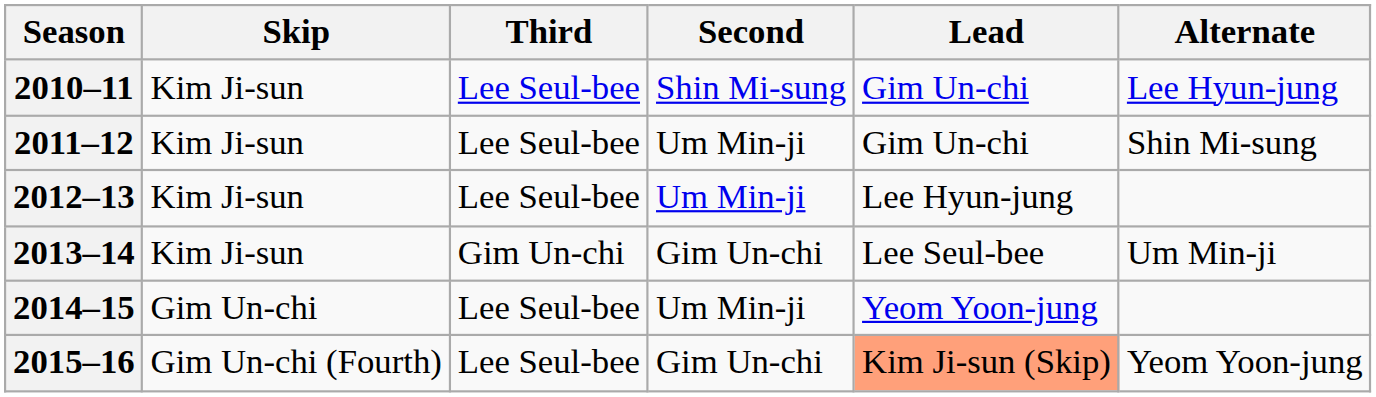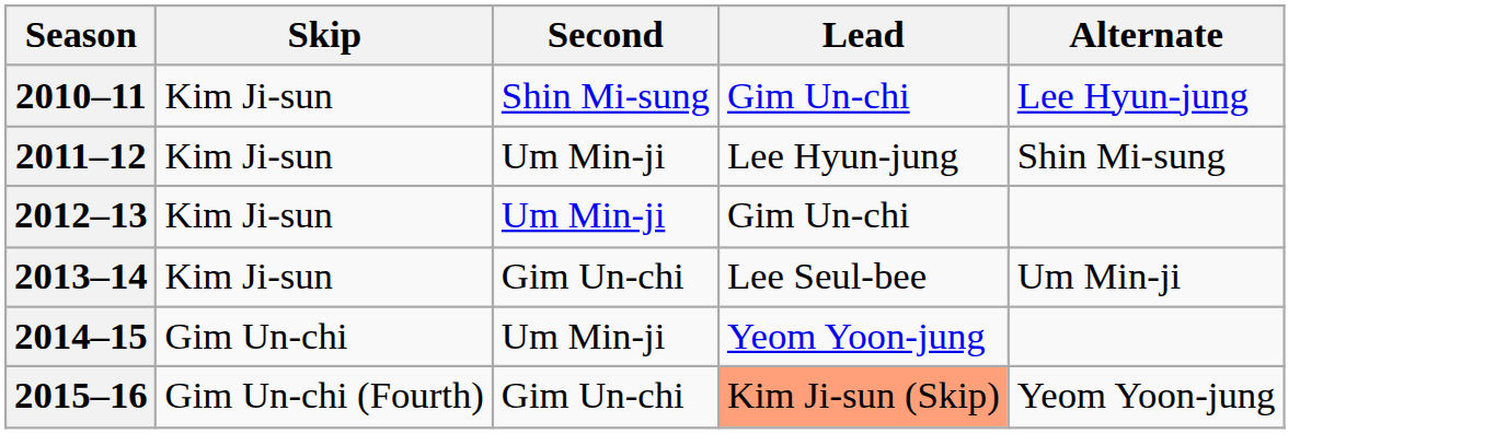 <table class="wikitable">
 <tr>
 <th scope="col">Season</th>
 <th scope="col">Skip</th>
-<th scope="col">Third</th>
 <th scope="col">Second</th>
 <th scope="col">Lead</th>
 <th scope="col">Alternate</th>
 </tr>
 <tr>
 <th scope="row">2010–11</th>
 <td>Kim Ji-sun</td>
-<td><a href='#'>Lee Seul-bee</a></td>
 <td><a href='#'>Shin Mi-sung</a></td>
 <td><a href='#'>Gim Un-chi</a></td>
 <td><a href='#'>Lee Hyun-jung</a></td>
 </tr>
 <tr>
 <th scope="row">2011–12</th>
 <td>Kim Ji-sun</td>
-<td>Lee Seul-bee</td>
 <td>Um Min-ji</td>
-<td>Gim Un-chi</td>
+<td>Lee Hyun-jung</td>
 <td>Shin Mi-sung</td>
 </tr>
 <tr>
 <th scope="row">2012–13</th>
 <td>Kim Ji-sun</td>
-<td>Lee Seul-bee</td>
 <td><a href='#'>Um Min-ji</a></td>
-<td>Lee Hyun-jung</td>
+<td>Gim Un-chi</td>
 <td></td>
 </tr>
 <tr>
 <th scope="row">2013–14</th>
 <td>Kim Ji-sun</td>
-<td>Gim Un-chi</td>
 <td>Gim Un-chi</td>
 <td>Lee Seul-bee</td>
 <td>Um Min-ji</td>
 </tr>
 <tr>
 <th scope="row">2014–15</th>
 <td>Gim Un-chi</td>
-<td>Lee Seul-bee</td>
 <td>Um Min-ji</td>
 <td><a href='#'>Yeom Yoon-jung</a></td>
 <td></td>
 </tr>
 <tr>
 <th scope="row">2015–16</th>
 <td>Gim Un-chi (Fourth)</td>
-<td>Lee Seul-bee</td>
 <td>Gim Un-chi</td>
 <td style="background: lightsalmon;">Kim Ji-sun (Skip)</td>
 <td>Yeom Yoon-jung</td>
 </tr>
 </table>
